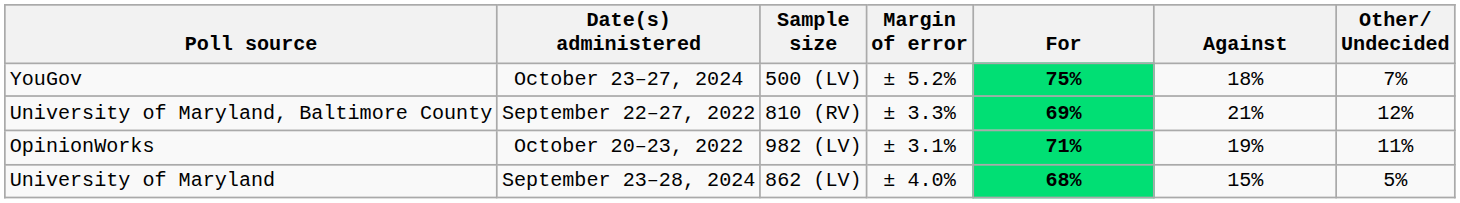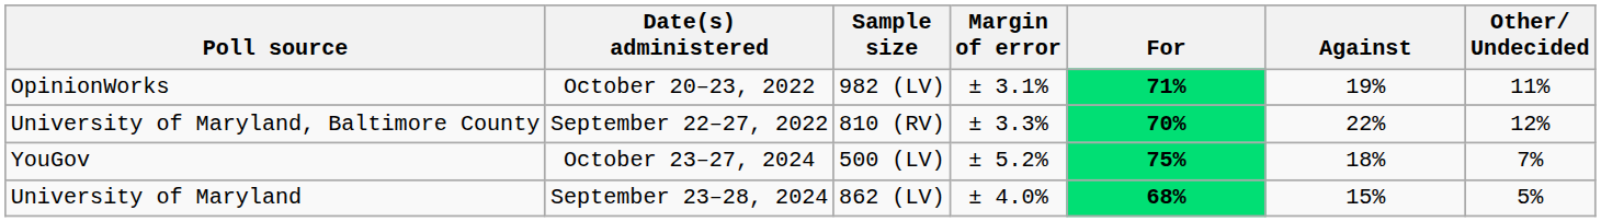 <table class="wikitable" style="font-size:90%;text-align:center;">
 <tr valign=bottom>
 <th>Poll source</th>
 <th>Date(s)<br>administered</th>
 <th>Sample<br>size</th>
 <th>Margin<br>of error</th>
 <th style="width:100px;">For</th>
 <th style="width:100px;">Against</th>
 <th>Other/<br>Undecided</th>
 </tr>
 <tr>
+<td style="text-align:left;">OpinionWorks</td>
+<td>October 20–23, 2022</td>
+<td>982 (LV)</td>
+<td>± 3.1%</td>
+<td style="background: rgb(1,223,116);"><strong>71%</strong></td>
+<td>19%</td>
+<td>11%</td>
+</tr>
+<tr>
+<td style="text-align:left;">University of Maryland, Baltimore County</td>
+<td>September 22–27, 2022</td>
+<td>810 (RV)</td>
+<td>± 3.3%</td>
+<td style="background: rgb(1,223,116);"><strong>70%</strong></td>
+<td>22%</td>
+<td>12%</td>
+</tr>
+<tr>
 <td style="text-align:left;">YouGov</td>
 <td>October 23–27, 2024</td>
 <td>500 (LV)</td>
 <td>± 5.2%</td>
 <td style="background: rgb(1,223,116);"><strong>75%</strong></td>
 <td>18%</td>
 <td>7%</td>
-</tr>
-<tr>
-<td style="text-align:left;">University of Maryland, Baltimore County</td>
-<td>September 22–27, 2022</td>
-<td>810 (RV)</td>
-<td>± 3.3%</td>
-<td style="background: rgb(1,223,116);"><strong>69%</strong></td>
-<td>21%</td>
-<td>12%</td>
-</tr>
-<tr>
-<td style="text-align:left;">OpinionWorks</td>
-<td>October 20–23, 2022</td>
-<td>982 (LV)</td>
-<td>± 3.1%</td>
-<td style="background: rgb(1,223,116);"><strong>71%</strong></td>
-<td>19%</td>
-<td>11%</td>
 </tr>
 <tr>
 <td style="text-align:left;">University of Maryland</td>
 <td>September 23–28, 2024</td>
 <td>862 (LV)</td>
 <td>± 4.0%</td>
 <td style="background: rgb(1,223,116);"><strong>68%</strong></td>
 <td>15%</td>
 <td>5%</td>
 </tr>
 </table>
